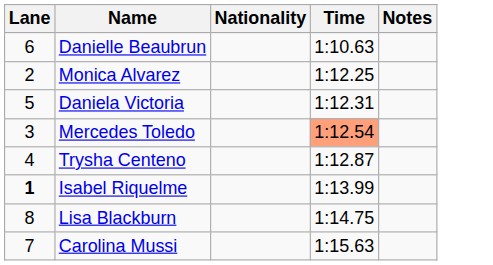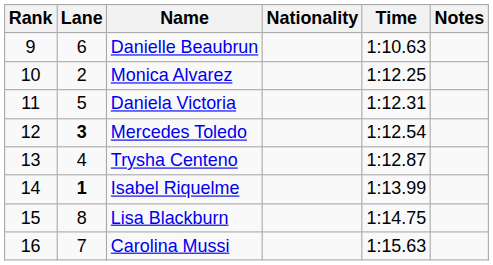 <table class="wikitable sortable" style="text-align:center">
 <tr>
+<th>Rank</th>
 <th>Lane</th>
 <th>Name</th>
 <th>Nationality</th>
 <th>Time</th>
 <th>Notes</th>
 </tr>
 <tr>
+<td>9</td>
 <td>6</td>
 <td align=left><a href='#'>Danielle Beaubrun</a></td>
 <td align=left></td>
 <td>1:10.63</td>
 <td></td>
 </tr>
 <tr>
+<td>10</td>
 <td>2</td>
 <td align=left><a href='#'>Monica Alvarez</a></td>
 <td align=left></td>
 <td>1:12.25</td>
 <td></td>
 </tr>
 <tr>
+<td>11</td>
 <td>5</td>
 <td align=left><a href='#'>Daniela Victoria</a></td>
 <td align=left></td>
 <td>1:12.31</td>
 <td></td>
 </tr>
 <tr>
-<td>3</td>
+<td>12</td>
+<td><strong>3</strong></td>
 <td align=left><a href='#'>Mercedes Toledo</a></td>
 <td align=left></td>
-<td style="background: lightsalmon;">1:12.54</td>
+<td>1:12.54</td>
 <td></td>
 </tr>
 <tr>
+<td>13</td>
 <td>4</td>
 <td align=left><a href='#'>Trysha Centeno</a></td>
 <td align=left></td>
 <td>1:12.87</td>
 <td></td>
 </tr>
 <tr>
+<td>14</td>
 <td><strong>1</strong></td>
 <td align=left><a href='#'>Isabel Riquelme</a></td>
 <td align=left></td>
 <td>1:13.99</td>
 <td></td>
 </tr>
 <tr>
+<td>15</td>
 <td>8</td>
 <td align=left><a href='#'>Lisa Blackburn</a></td>
 <td align=left></td>
 <td>1:14.75</td>
 <td></td>
 </tr>
 <tr>
+<td>16</td>
 <td>7</td>
 <td align=left><a href='#'>Carolina Mussi</a></td>
 <td align=left></td>
 <td>1:15.63</td>
 <td></td>
 </tr>
 </table>
